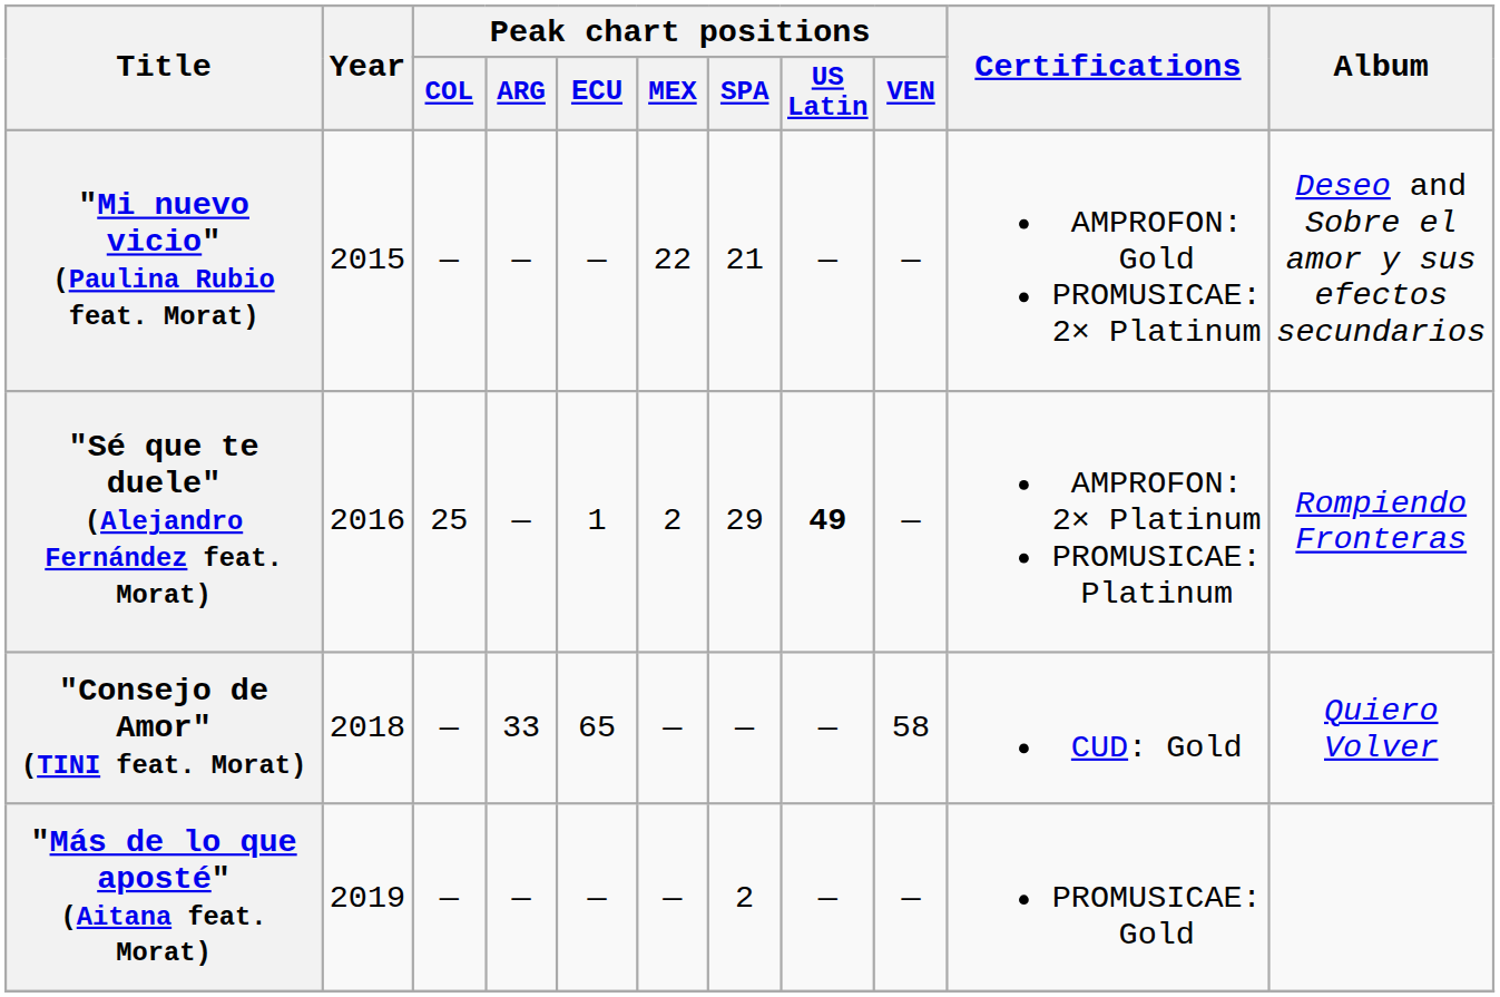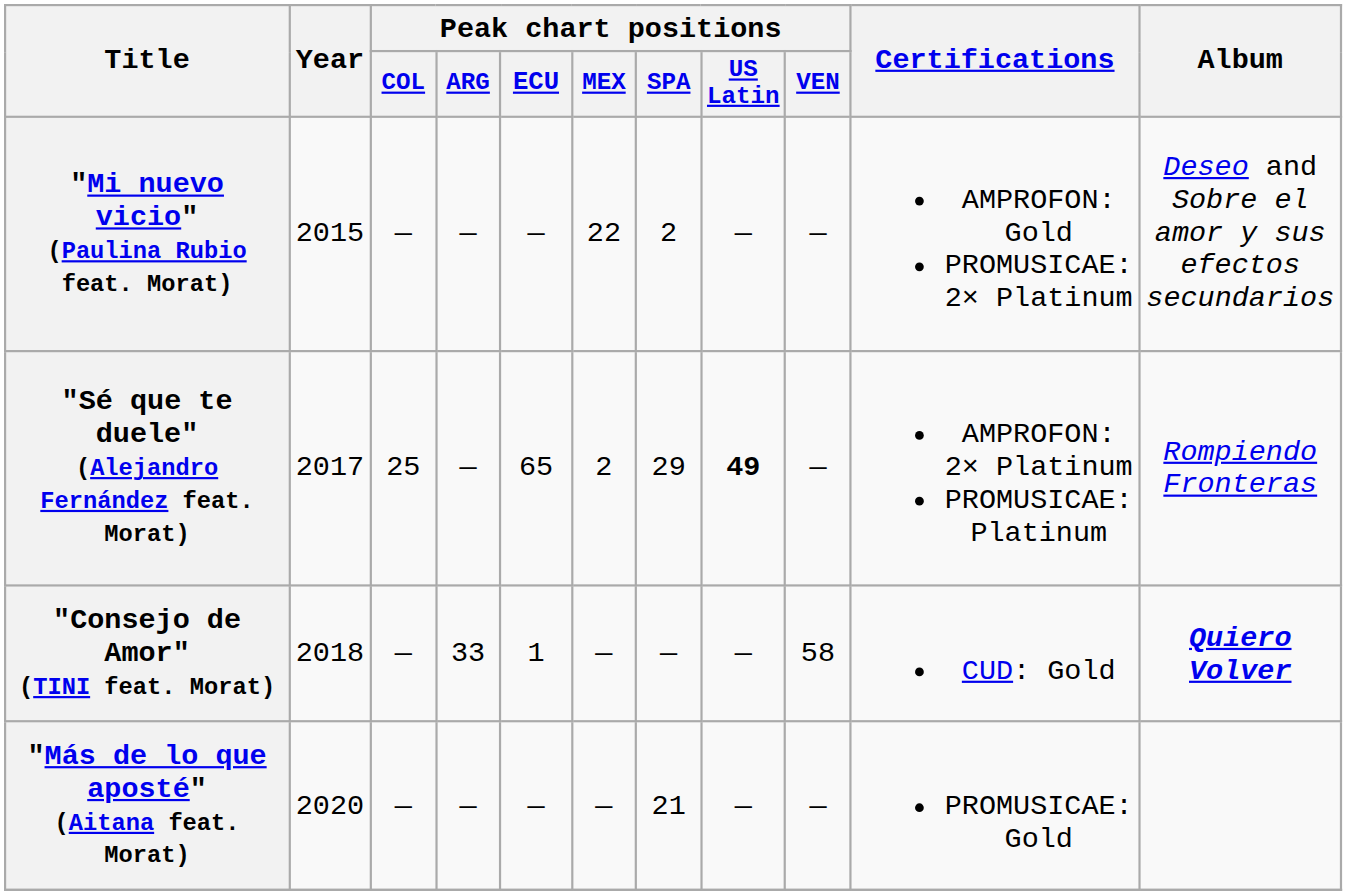 <table class="wikitable plainrowheaders" style="text-align:center;">
 <tr>
 <th scope="col" rowspan="2" style="width:16em;">Title</th>
 <th scope="col" rowspan="2">Year</th>
 <th scope="col" colspan="7">Peak chart positions</th>
 <th scope="col" rowspan="2"><a href='#'>Certifications</a></th>
 <th scope="col" rowspan="2">Album</th>
 </tr>
 <tr>
 <th scope="col" style="width:2.75em;font-size:85%;"><a href='#'>COL</a><br></th>
 <th scope="col" style="width:2.75em;font-size:85%;"><a href='#'>ARG</a><br></th>
 <th scope="col" style="width:3em;font-size:90%;"><a href='#'>ECU</a><br></th>
 <th scope="col" style="width:2.75em;font-size:85%;"><a href='#'>MEX</a><br></th>
 <th scope="col" style="width:2.75em;font-size:85%;"><a href='#'>SPA</a><br></th>
 <th scope="col" style="width:2.75em;font-size:85%;"><a href='#'>US<br>Latin</a><br></th>
 <th scope="col" style="width:2.75em;font-size:85%;"><a href='#'>VEN</a><br></th>
 </tr>
 <tr>
 <th scope="row">"<a href='#'>Mi nuevo vicio</a>" <br><small>(<a href='#'>Paulina Rubio</a> feat. Morat)</small></th>
 <td>2015</td>
 <td>—</td>
 <td>—</td>
 <td>—</td>
 <td>22</td>
-<td>21</td>
+<td>2</td>
 <td>—</td>
 <td>—</td>
 <td><br><ul><li>AMPROFON: Gold </li><li>PROMUSICAE: 2× Platinum </li></ul></td>
 <td><em><a href='#'>Deseo</a></em> and <em>Sobre el amor y sus efectos secundarios</em></td>
 </tr>
 <tr>
 <th scope="row">"Sé que te duele" <br><small>(<a href='#'>Alejandro Fernández</a> feat. Morat)</small></th>
-<td>2016</td>
+<td>2017</td>
 <td>25</td>
 <td>—</td>
-<td>1</td>
+<td>65</td>
 <td>2</td>
 <td>29</td>
 <td><strong>49</strong></td>
 <td>—</td>
 <td><br><ul><li>AMPROFON: 2× Platinum </li><li>PROMUSICAE: Platinum </li></ul></td>
 <td><em><a href='#'>Rompiendo Fronteras</a></em></td>
 </tr>
 <tr>
 <th scope="row">"Consejo de Amor" <br><small>(<a href='#'>TINI</a> feat. Morat)</small></th>
 <td>2018</td>
 <td>—</td>
 <td>33</td>
-<td>65</td>
+<td>1</td>
 <td>—</td>
 <td>—</td>
 <td>—</td>
 <td>58</td>
 <td><br><ul><li><a href='#'>CUD</a>: Gold</li></ul></td>
-<td><em><a href='#'>Quiero Volver</a></em></td>
+<td><strong><em><a href='#'>Quiero Volver</a></em></strong></td>
 </tr>
 <tr>
 <th scope="row">"<a href='#'>Más de lo que aposté</a>" <br><small>(<a href='#'>Aitana</a> feat. Morat)</small></th>
-<td>2019</td>
+<td>2020</td>
 <td>—</td>
 <td>—</td>
 <td>—</td>
 <td>—</td>
-<td>2</td>
+<td>21</td>
 <td>—</td>
 <td>—</td>
 <td><br><ul><li>PROMUSICAE: Gold </li></ul></td>
 <td></td>
 </tr>
 <tr>
 </tr>
 </table>
